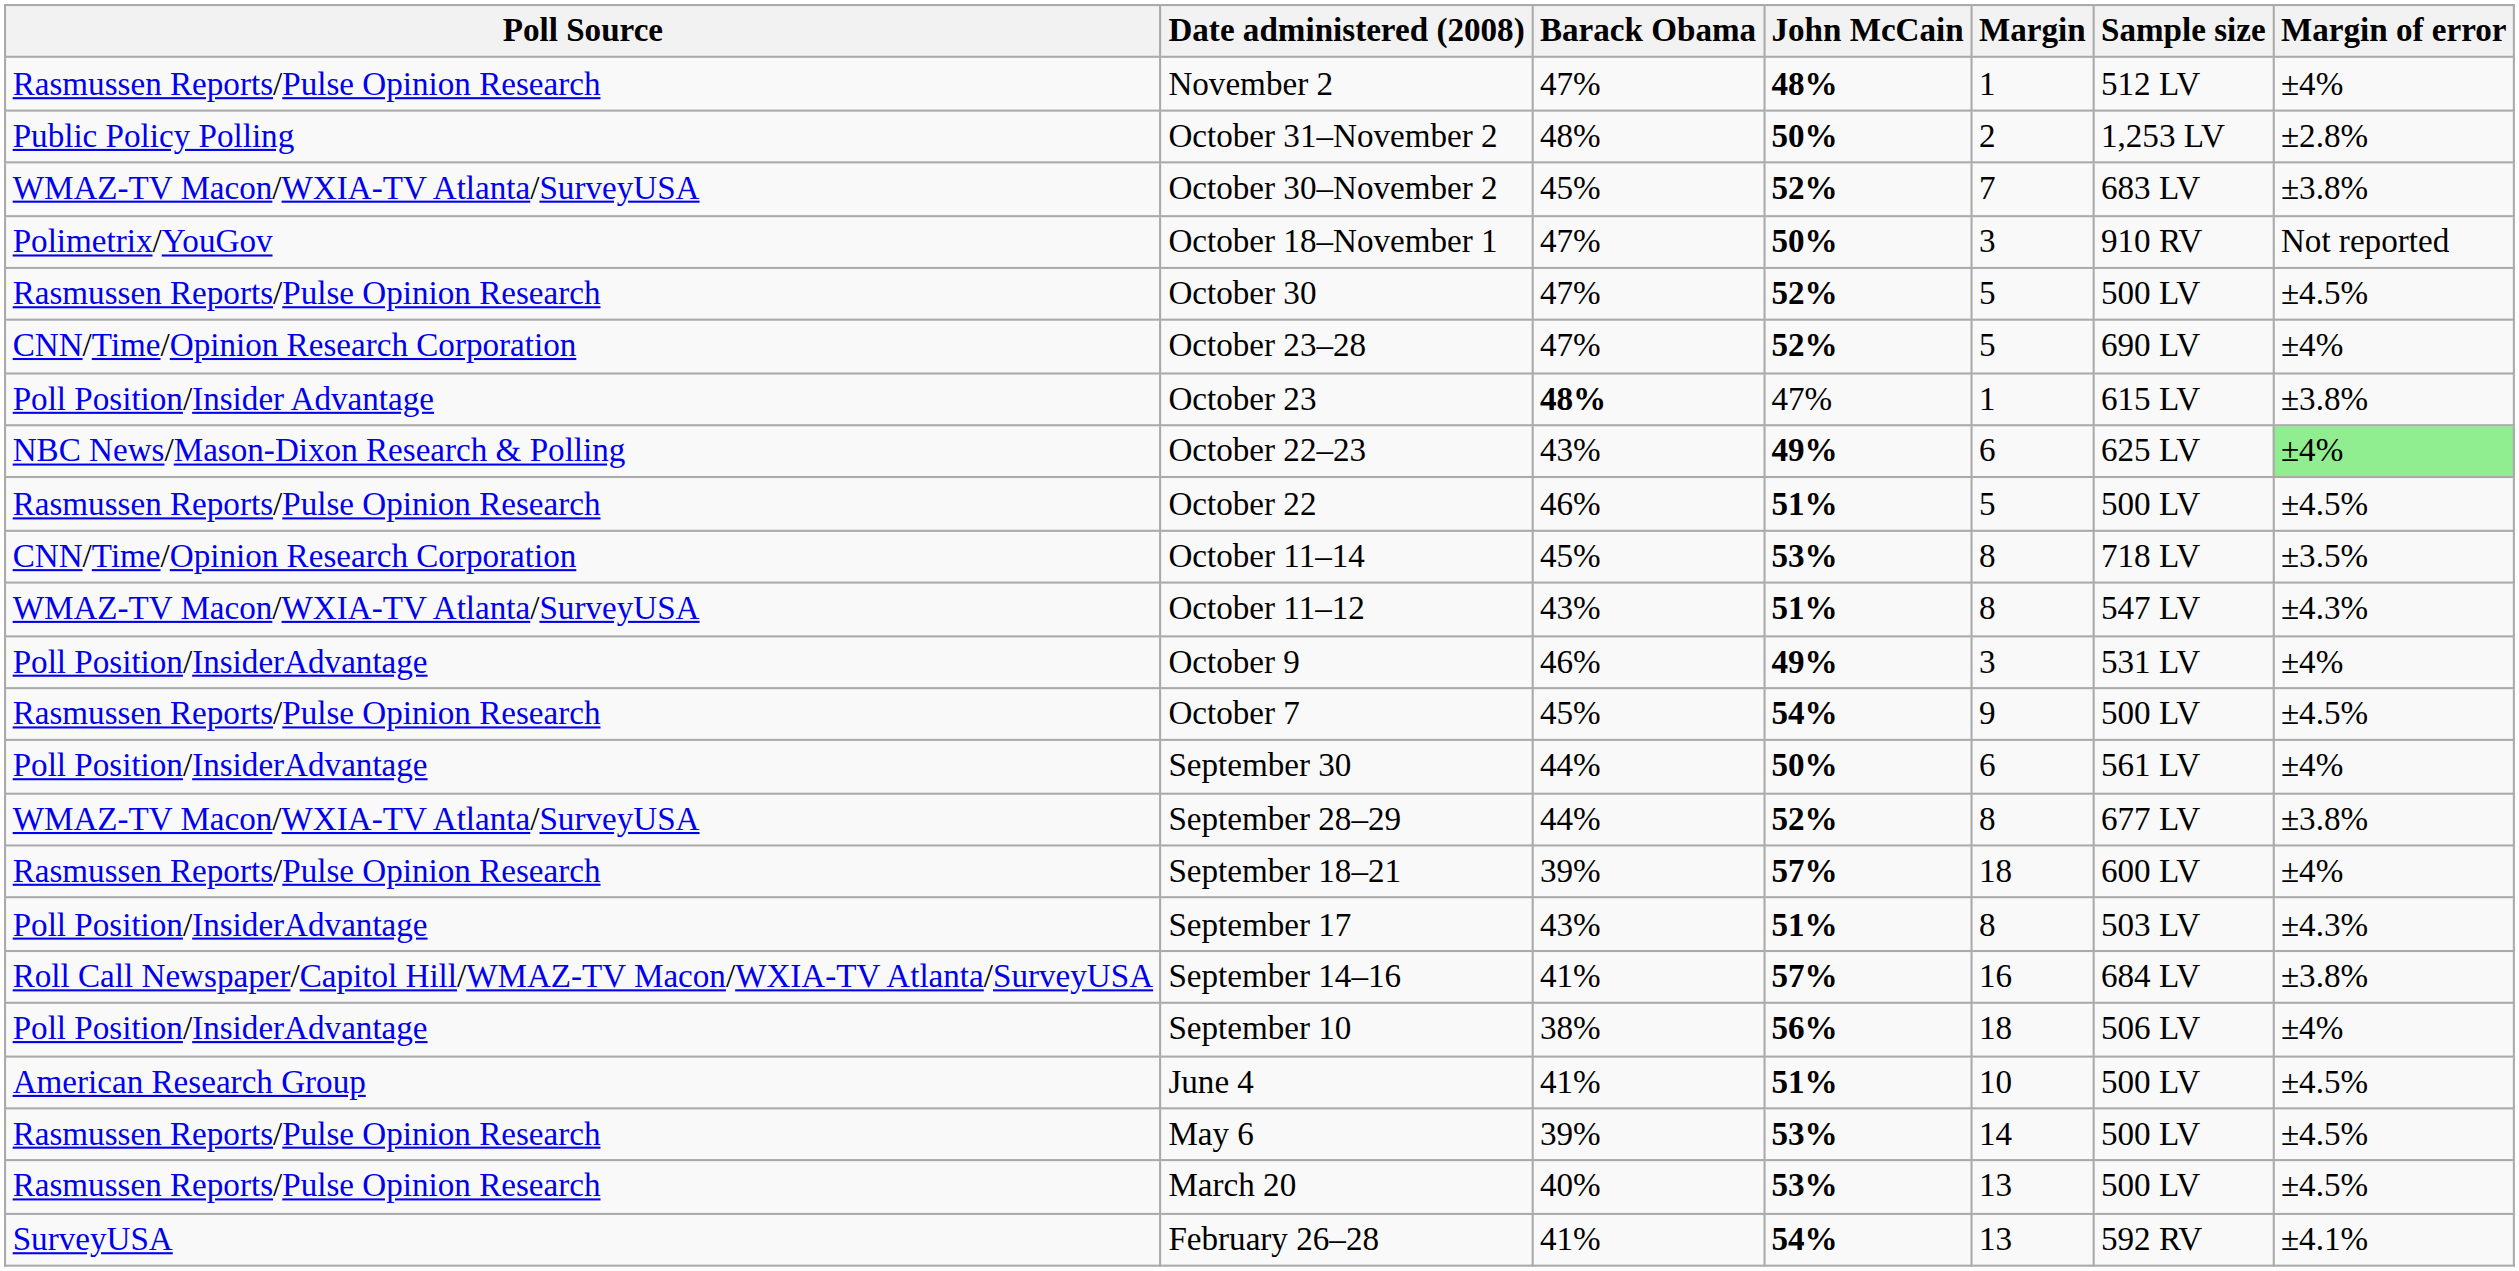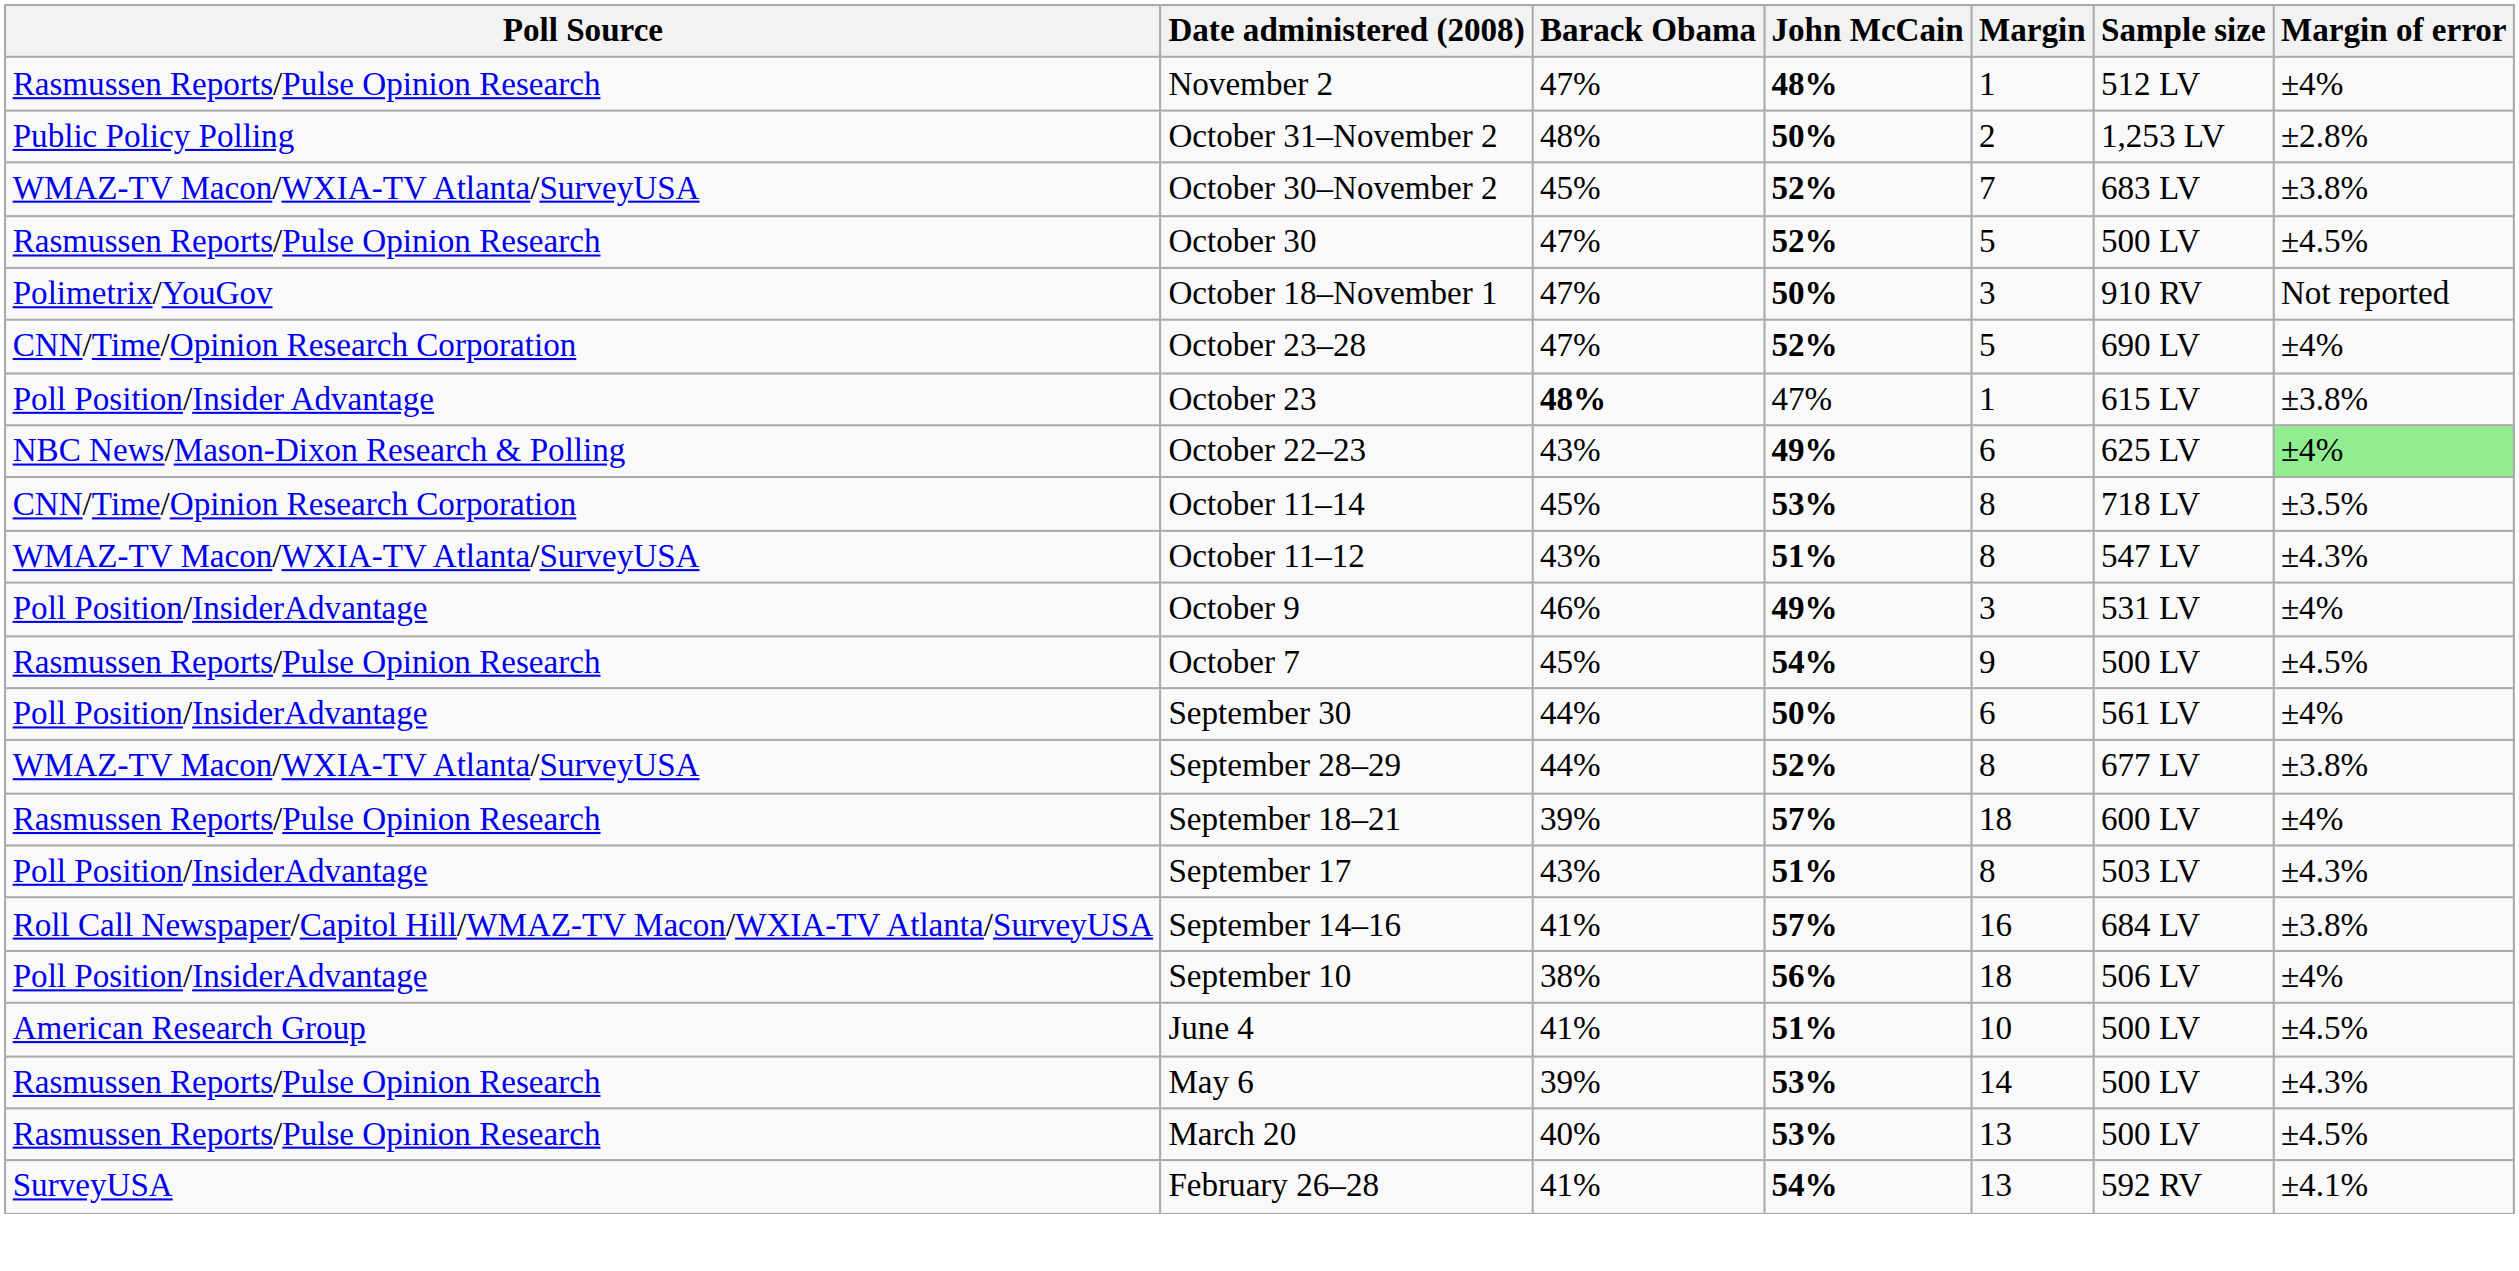 <table class="wikitable collapsible">
 <tr>
 <th>Poll Source</th>
 <th>Date administered (2008)</th>
 <th>Barack Obama</th>
 <th>John McCain</th>
 <th>Margin</th>
 <th>Sample size</th>
 <th>Margin of error</th>
 </tr>
 <tr>
 <td><a href='#'>Rasmussen Reports</a>/<a href='#'>Pulse Opinion Research</a></td>
 <td>November 2</td>
 <td>47%</td>
 <td><strong>48%</strong></td>
 <td>1</td>
 <td>512 LV</td>
 <td>±4%</td>
 </tr>
 <tr>
 <td><a href='#'>Public Policy Polling</a></td>
 <td>October 31–November 2</td>
 <td>48%</td>
 <td><strong>50%</strong></td>
 <td>2</td>
 <td>1,253 LV</td>
 <td>±2.8%</td>
 </tr>
 <tr>
 <td><a href='#'>WMAZ-TV Macon</a>/<a href='#'>WXIA-TV Atlanta</a>/<a href='#'>SurveyUSA</a></td>
 <td>October 30–November 2</td>
 <td>45%</td>
 <td><strong>52%</strong></td>
 <td>7</td>
 <td>683 LV</td>
 <td>±3.8%</td>
 </tr>
 <tr>
+<td><a href='#'>Rasmussen Reports</a>/<a href='#'>Pulse Opinion Research</a></td>
+<td>October 30</td>
+<td>47%</td>
+<td><strong>52%</strong></td>
+<td>5</td>
+<td>500 LV</td>
+<td>±4.5%</td>
+</tr>
+<tr>
 <td><a href='#'>Polimetrix</a>/<a href='#'>YouGov</a></td>
 <td>October 18–November 1</td>
 <td>47%</td>
 <td><strong>50%</strong></td>
 <td>3</td>
 <td>910 RV</td>
 <td>Not reported</td>
-</tr>
-<tr>
-<td><a href='#'>Rasmussen Reports</a>/<a href='#'>Pulse Opinion Research</a></td>
-<td>October 30</td>
-<td>47%</td>
-<td><strong>52%</strong></td>
-<td>5</td>
-<td>500 LV</td>
-<td>±4.5%</td>
 </tr>
 <tr>
 <td><a href='#'>CNN</a>/<a href='#'>Time</a>/<a href='#'>Opinion Research Corporation</a></td>
 <td>October 23–28</td>
 <td>47%</td>
 <td><strong>52%</strong></td>
 <td>5</td>
 <td>690 LV</td>
 <td>±4%</td>
 </tr>
 <tr>
 <td><a href='#'>Poll Position</a>/<a href='#'>Insider Advantage</a></td>
 <td>October 23</td>
 <td><strong>48%</strong></td>
 <td>47%</td>
 <td>1</td>
 <td>615 LV</td>
 <td>±3.8%</td>
 </tr>
 <tr>
 <td><a href='#'>NBC News</a>/<a href='#'>Mason-Dixon Research & Polling</a></td>
 <td>October 22–23</td>
 <td>43%</td>
 <td><strong>49%</strong></td>
 <td>6</td>
 <td>625 LV</td>
 <td style="background: lightgreen;">±4%</td>
-</tr>
-<tr>
-<td><a href='#'>Rasmussen Reports</a>/<a href='#'>Pulse Opinion Research</a></td>
-<td>October 22</td>
-<td>46%</td>
-<td><strong>51%</strong></td>
-<td>5</td>
-<td>500 LV</td>
-<td>±4.5%</td>
 </tr>
 <tr>
 <td><a href='#'>CNN</a>/<a href='#'>Time</a>/<a href='#'>Opinion Research Corporation</a></td>
 <td>October 11–14</td>
 <td>45%</td>
 <td><strong>53%</strong></td>
 <td>8</td>
 <td>718 LV</td>
 <td>±3.5%</td>
 </tr>
 <tr>
 <td><a href='#'>WMAZ-TV Macon</a>/<a href='#'>WXIA-TV Atlanta</a>/<a href='#'>SurveyUSA</a></td>
 <td>October 11–12</td>
 <td>43%</td>
 <td><strong>51%</strong></td>
 <td>8</td>
 <td>547 LV</td>
 <td>±4.3%</td>
 </tr>
 <tr>
 <td><a href='#'>Poll Position</a>/<a href='#'>InsiderAdvantage</a></td>
 <td>October 9</td>
 <td>46%</td>
 <td><strong>49%</strong></td>
 <td>3</td>
 <td>531 LV</td>
 <td>±4%</td>
 </tr>
 <tr>
 <td><a href='#'>Rasmussen Reports</a>/<a href='#'>Pulse Opinion Research</a></td>
 <td>October 7</td>
 <td>45%</td>
 <td><strong>54%</strong></td>
 <td>9</td>
 <td>500 LV</td>
 <td>±4.5%</td>
 </tr>
 <tr>
 <td><a href='#'>Poll Position</a>/<a href='#'>InsiderAdvantage</a></td>
 <td>September 30</td>
 <td>44%</td>
 <td><strong>50%</strong></td>
 <td>6</td>
 <td>561 LV</td>
 <td>±4%</td>
 </tr>
 <tr>
 <td><a href='#'>WMAZ-TV Macon</a>/<a href='#'>WXIA-TV Atlanta</a>/<a href='#'>SurveyUSA</a></td>
 <td>September 28–29</td>
 <td>44%</td>
 <td><strong>52%</strong></td>
 <td>8</td>
 <td>677 LV</td>
 <td>±3.8%</td>
 </tr>
 <tr>
 <td><a href='#'>Rasmussen Reports</a>/<a href='#'>Pulse Opinion Research</a></td>
 <td>September 18–21</td>
 <td>39%</td>
 <td><strong>57%</strong></td>
 <td>18</td>
 <td>600 LV</td>
 <td>±4%</td>
 </tr>
 <tr>
 <td><a href='#'>Poll Position</a>/<a href='#'>InsiderAdvantage</a></td>
 <td>September 17</td>
 <td>43%</td>
 <td><strong>51%</strong></td>
 <td>8</td>
 <td>503 LV</td>
 <td>±4.3%</td>
 </tr>
 <tr>
 <td><a href='#'>Roll Call Newspaper</a>/<a href='#'>Capitol Hill</a>/<a href='#'>WMAZ-TV Macon</a>/<a href='#'>WXIA-TV Atlanta</a>/<a href='#'>SurveyUSA</a></td>
 <td>September 14–16</td>
 <td>41%</td>
 <td><strong>57%</strong></td>
 <td>16</td>
 <td>684 LV</td>
 <td>±3.8%</td>
 </tr>
 <tr>
 <td><a href='#'>Poll Position</a>/<a href='#'>InsiderAdvantage</a></td>
 <td>September 10</td>
 <td>38%</td>
 <td><strong>56%</strong></td>
 <td>18</td>
 <td>506 LV</td>
 <td>±4%</td>
 </tr>
 <tr>
 <td><a href='#'>American Research Group</a></td>
 <td>June 4</td>
 <td>41%</td>
 <td><strong>51%</strong></td>
 <td>10</td>
 <td>500 LV</td>
 <td>±4.5%</td>
 </tr>
 <tr>
 <td><a href='#'>Rasmussen Reports</a>/<a href='#'>Pulse Opinion Research</a></td>
 <td>May 6</td>
 <td>39%</td>
 <td><strong>53%</strong></td>
 <td>14</td>
 <td>500 LV</td>
-<td>±4.5%</td>
+<td>±4.3%</td>
 </tr>
 <tr>
 <td><a href='#'>Rasmussen Reports</a>/<a href='#'>Pulse Opinion Research</a></td>
 <td>March 20</td>
 <td>40%</td>
 <td><strong>53%</strong></td>
 <td>13</td>
 <td>500 LV</td>
 <td>±4.5%</td>
 </tr>
 <tr>
 <td><a href='#'>SurveyUSA</a></td>
 <td>February 26–28</td>
 <td>41%</td>
 <td><strong>54%</strong></td>
 <td>13</td>
 <td>592 RV</td>
 <td>±4.1%</td>
 </tr>
 </table>
